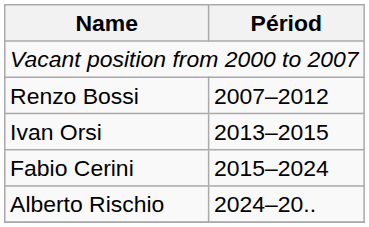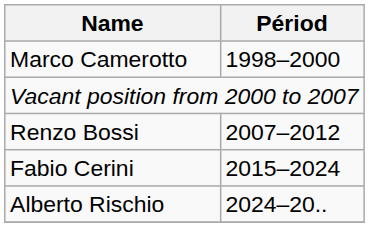 <table class="wikitable" style="text-align:left;font-size:95%;" cellpadding="0">
 <tr>
 <th>Name</th>
 <th>Périod</th>
+</tr>
+<tr>
+<td> Marco Camerotto</td>
+<td>1998–2000</td>
 </tr>
 <tr>
 <td align="center" colspan=2><em>Vacant position from 2000 to 2007</em></td>
 </tr>
 <tr>
 <td> Renzo Bossi</td>
 <td>2007–2012</td>
-</tr>
-<tr>
-<td> Ivan Orsi</td>
-<td>2013–2015</td>
 </tr>
 <tr>
 <td> Fabio Cerini</td>
 <td>2015–2024</td>
 </tr>
 <tr>
 <td> Alberto Rischio</td>
 <td>2024–20..</td>
 </tr>
 <tr>
 </tr>
 </table>
